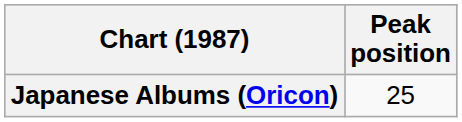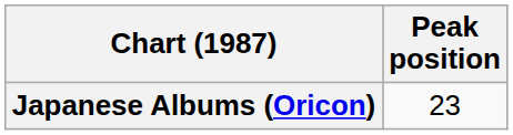 <table class="wikitable plainrowheaders" style="text-align:center">
 <tr>
 <th scope="col">Chart (1987)</th>
 <th scope="col">Peak<br> position</th>
 </tr>
 <tr>
 <th scope="row">Japanese Albums (<a href='#'>Oricon</a>)</th>
-<td>25</td>
+<td>23</td>
 </tr>
 </table>
